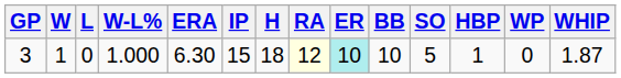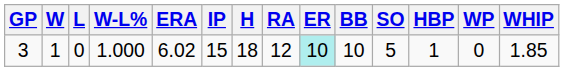 <table class="wikitable">
 <tr>
 <th><a href='#'>GP</a></th>
 <th><a href='#'>W</a></th>
 <th><a href='#'>L</a></th>
 <th><a href='#'>W-L%</a></th>
 <th><a href='#'>ERA</a></th>
 <th><a href='#'>IP</a></th>
 <th><a href='#'>H</a></th>
 <th><a href='#'>RA</a></th>
 <th><a href='#'>ER</a></th>
 <th><a href='#'>BB</a></th>
 <th><a href='#'>SO</a></th>
 <th><a href='#'>HBP</a></th>
 <th><a href='#'>WP</a></th>
 <th><a href='#'>WHIP</a></th>
 </tr>
 <tr align=center>
 <td>3</td>
 <td>1</td>
 <td>0</td>
 <td>1.000</td>
-<td>6.30</td>
+<td>6.02</td>
 <td>15</td>
 <td>18</td>
-<td style="background: lightyellow;">12</td>
+<td>12</td>
 <td style="background: paleturquoise;">10</td>
 <td>10</td>
 <td>5</td>
 <td>1</td>
 <td>0</td>
-<td>1.87</td>
+<td>1.85</td>
 </tr>
 </table>
